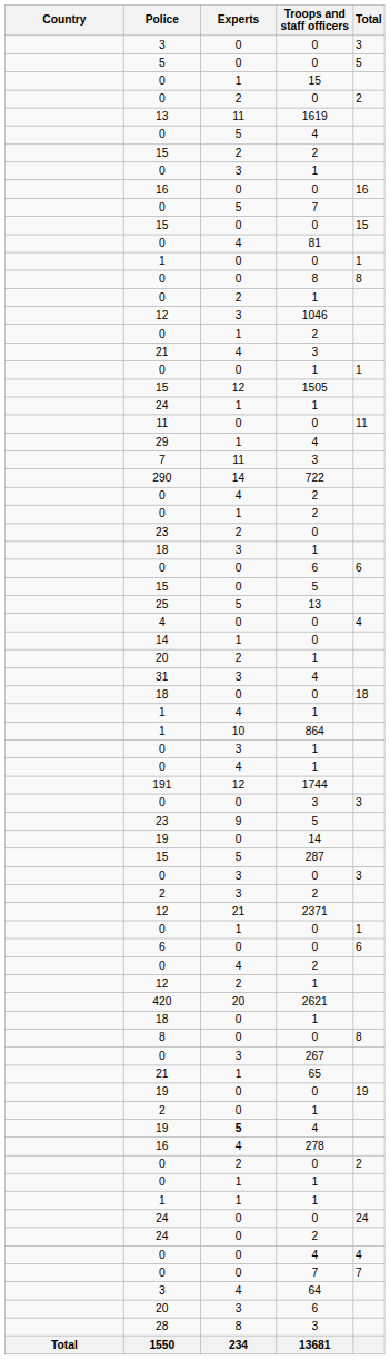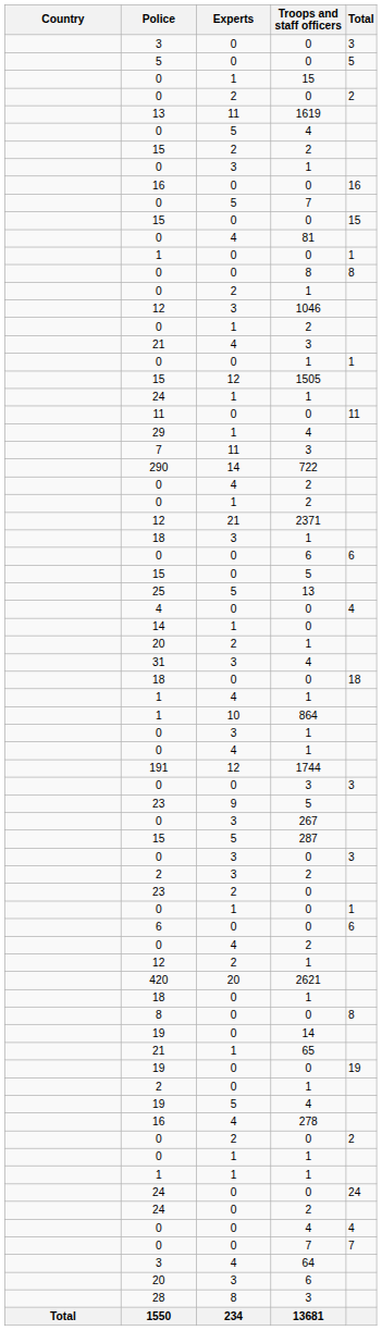 <table class="wikitable sortable col5right">
 <tr>
 <th scope="col" style="width:160px;">Country</th>
 <th scope="col" style="width:100px;">Police</th>
 <th scope="col" style="width:100px;">Experts</th>
 <th scope="col" style="width:100px;">Troops and staff officers</th>
 <th>Total</th>
 </tr>
 <tr>
 <td></td>
 <td align="center">3</td>
 <td align="center">0</td>
 <td align="center">0</td>
 <td>3</td>
 </tr>
 <tr>
 <td></td>
 <td align="center">5</td>
 <td align="center">0</td>
 <td align="center">0</td>
 <td>5</td>
 </tr>
 <tr>
 <td></td>
 <td align="center">0</td>
 <td align="center">1</td>
 <td align="center">15</td>
 <td></td>
 </tr>
 <tr>
 <td></td>
 <td align="center">0</td>
 <td align="center">2</td>
 <td align="center">0</td>
 <td>2</td>
 </tr>
 <tr>
 <td></td>
 <td align="center">13</td>
 <td align="center">11</td>
 <td align="center">1619</td>
 <td></td>
 </tr>
 <tr>
 <td></td>
 <td align="center">0</td>
 <td align="center">5</td>
 <td align="center">4</td>
 <td></td>
 </tr>
 <tr>
 <td></td>
 <td align="center">15</td>
 <td align="center">2</td>
 <td align="center">2</td>
 <td></td>
 </tr>
 <tr>
 <td></td>
 <td align="center">0</td>
 <td align="center">3</td>
 <td align="center">1</td>
 <td></td>
 </tr>
 <tr>
 <td></td>
 <td align="center">16</td>
 <td align="center">0</td>
 <td align="center">0</td>
 <td>16</td>
 </tr>
 <tr>
 <td></td>
 <td align="center">0</td>
 <td align="center">5</td>
 <td align="center">7</td>
 <td></td>
 </tr>
 <tr>
 <td></td>
 <td align="center">15</td>
 <td align="center">0</td>
 <td align="center">0</td>
 <td>15</td>
 </tr>
 <tr>
 <td></td>
 <td align="center">0</td>
 <td align="center">4</td>
 <td align="center">81</td>
 <td></td>
 </tr>
 <tr>
 <td></td>
 <td align="center">1</td>
 <td align="center">0</td>
 <td align="center">0</td>
 <td>1</td>
 </tr>
 <tr>
 <td></td>
 <td align="center">0</td>
 <td align="center">0</td>
 <td align="center">8</td>
 <td>8</td>
 </tr>
 <tr>
 <td></td>
 <td align="center">0</td>
 <td align="center">2</td>
 <td align="center">1</td>
 <td></td>
 </tr>
 <tr>
 <td></td>
 <td align="center">12</td>
 <td align="center">3</td>
 <td align="center">1046</td>
 <td></td>
 </tr>
 <tr>
 <td></td>
 <td align="center">0</td>
 <td align="center">1</td>
 <td align="center">2</td>
 <td></td>
 </tr>
 <tr>
 <td></td>
 <td align="center">21</td>
 <td align="center">4</td>
 <td align="center">3</td>
 <td></td>
 </tr>
 <tr>
 <td></td>
 <td align="center">0</td>
 <td align="center">0</td>
 <td align="center">1</td>
 <td>1</td>
 </tr>
 <tr>
 <td></td>
 <td align="center">15</td>
 <td align="center">12</td>
 <td align="center">1505</td>
 <td></td>
 </tr>
 <tr>
 <td></td>
 <td align="center">24</td>
 <td align="center">1</td>
 <td align="center">1</td>
 <td></td>
 </tr>
 <tr>
 <td></td>
 <td align="center">11</td>
 <td align="center">0</td>
 <td align="center">0</td>
 <td>11</td>
 </tr>
 <tr>
 <td></td>
 <td align="center">29</td>
 <td align="center">1</td>
 <td align="center">4</td>
 <td></td>
 </tr>
 <tr>
 <td></td>
 <td align="center">7</td>
 <td align="center">11</td>
 <td align="center">3</td>
 <td></td>
 </tr>
 <tr>
 <td></td>
 <td align="center">290</td>
 <td align="center">14</td>
 <td align="center">722</td>
 <td></td>
 </tr>
 <tr>
 <td></td>
 <td align="center">0</td>
 <td align="center">4</td>
 <td align="center">2</td>
 <td></td>
 </tr>
 <tr>
 <td></td>
 <td align="center">0</td>
 <td align="center">1</td>
 <td align="center">2</td>
 <td></td>
 </tr>
 <tr>
 <td></td>
-<td align="center">23</td>
-<td align="center">2</td>
-<td align="center">0</td>
+<td align="center">12</td>
+<td align="center">21</td>
+<td align="center">2371</td>
 <td></td>
 </tr>
 <tr>
 <td></td>
 <td align="center">18</td>
 <td align="center">3</td>
 <td align="center">1</td>
 <td></td>
 </tr>
 <tr>
 <td></td>
 <td align="center">0</td>
 <td align="center">0</td>
 <td align="center">6</td>
 <td>6</td>
 </tr>
 <tr>
 <td></td>
 <td align="center">15</td>
 <td align="center">0</td>
 <td align="center">5</td>
 <td></td>
 </tr>
 <tr>
 <td></td>
 <td align="center">25</td>
 <td align="center">5</td>
 <td align="center">13</td>
 <td></td>
 </tr>
 <tr>
 <td></td>
 <td align="center">4</td>
 <td align="center">0</td>
 <td align="center">0</td>
 <td>4</td>
 </tr>
 <tr>
 <td></td>
 <td align="center">14</td>
 <td align="center">1</td>
 <td align="center">0</td>
 <td></td>
 </tr>
 <tr>
 <td></td>
 <td align="center">20</td>
 <td align="center">2</td>
 <td align="center">1</td>
 <td></td>
 </tr>
 <tr>
 <td></td>
 <td align="center">31</td>
 <td align="center">3</td>
 <td align="center">4</td>
 <td></td>
 </tr>
 <tr>
 <td></td>
 <td align="center">18</td>
 <td align="center">0</td>
 <td align="center">0</td>
 <td>18</td>
 </tr>
 <tr>
 <td></td>
 <td align="center">1</td>
 <td align="center">4</td>
 <td align="center">1</td>
 <td></td>
 </tr>
 <tr>
 <td></td>
 <td align="center">1</td>
 <td align="center">10</td>
 <td align="center">864</td>
 <td></td>
 </tr>
 <tr>
 <td></td>
 <td align="center">0</td>
 <td align="center">3</td>
 <td align="center">1</td>
 <td></td>
 </tr>
 <tr>
 <td></td>
 <td align="center">0</td>
 <td align="center">4</td>
 <td align="center">1</td>
 <td></td>
 </tr>
 <tr>
 <td></td>
 <td align="center">191</td>
 <td align="center">12</td>
 <td align="center">1744</td>
 <td></td>
 </tr>
 <tr>
 <td></td>
 <td align="center">0</td>
 <td align="center">0</td>
 <td align="center">3</td>
 <td>3</td>
 </tr>
 <tr>
 <td></td>
 <td align="center">23</td>
 <td align="center">9</td>
 <td align="center">5</td>
 <td></td>
 </tr>
 <tr>
 <td></td>
-<td align="center">19</td>
 <td align="center">0</td>
-<td align="center">14</td>
+<td align="center">3</td>
+<td align="center">267</td>
 <td></td>
 </tr>
 <tr>
 <td></td>
 <td align="center">15</td>
 <td align="center">5</td>
 <td align="center">287</td>
 <td></td>
 </tr>
 <tr>
 <td></td>
 <td align="center">0</td>
 <td align="center">3</td>
 <td align="center">0</td>
 <td>3</td>
 </tr>
 <tr>
 <td></td>
 <td align="center">2</td>
 <td align="center">3</td>
 <td align="center">2</td>
 <td></td>
 </tr>
 <tr>
 <td></td>
-<td align="center">12</td>
-<td align="center">21</td>
-<td align="center">2371</td>
+<td align="center">23</td>
+<td align="center">2</td>
+<td align="center">0</td>
 <td></td>
 </tr>
 <tr>
 <td></td>
 <td align="center">0</td>
 <td align="center">1</td>
 <td align="center">0</td>
 <td>1</td>
 </tr>
 <tr>
 <td></td>
 <td align="center">6</td>
 <td align="center">0</td>
 <td align="center">0</td>
 <td>6</td>
 </tr>
 <tr>
 <td></td>
 <td align="center">0</td>
 <td align="center">4</td>
 <td align="center">2</td>
 <td></td>
 </tr>
 <tr>
 <td></td>
 <td align="center">12</td>
 <td align="center">2</td>
 <td align="center">1</td>
 <td></td>
 </tr>
 <tr>
 <td></td>
 <td align="center">420</td>
 <td align="center">20</td>
 <td align="center">2621</td>
 <td></td>
 </tr>
 <tr>
 <td></td>
 <td align="center">18</td>
 <td align="center">0</td>
 <td align="center">1</td>
 <td></td>
 </tr>
 <tr>
 <td></td>
 <td align="center">8</td>
 <td align="center">0</td>
 <td align="center">0</td>
 <td>8</td>
 </tr>
 <tr>
 <td></td>
+<td align="center">19</td>
 <td align="center">0</td>
-<td align="center">3</td>
-<td align="center">267</td>
+<td align="center">14</td>
 <td></td>
 </tr>
 <tr>
 <td></td>
 <td align="center">21</td>
 <td align="center">1</td>
 <td align="center">65</td>
 <td></td>
 </tr>
 <tr>
 <td></td>
 <td align="center">19</td>
 <td align="center">0</td>
 <td align="center">0</td>
 <td>19</td>
 </tr>
 <tr>
 <td></td>
 <td align="center">2</td>
 <td align="center">0</td>
 <td align="center">1</td>
 <td></td>
 </tr>
 <tr>
 <td></td>
 <td align="center">19</td>
-<td align="center"><strong>5</strong></td>
+<td align="center">5</td>
 <td align="center">4</td>
 <td></td>
 </tr>
 <tr>
 <td></td>
 <td align="center">16</td>
 <td align="center">4</td>
 <td align="center">278</td>
 <td></td>
 </tr>
 <tr>
 <td></td>
 <td align="center">0</td>
 <td align="center">2</td>
 <td align="center">0</td>
 <td>2</td>
 </tr>
 <tr>
 <td></td>
 <td align="center">0</td>
 <td align="center">1</td>
 <td align="center">1</td>
 <td></td>
 </tr>
 <tr>
 <td></td>
 <td align="center">1</td>
 <td align="center">1</td>
 <td align="center">1</td>
 <td></td>
 </tr>
 <tr>
 <td></td>
 <td align="center">24</td>
 <td align="center">0</td>
 <td align="center">0</td>
 <td>24</td>
 </tr>
 <tr>
 <td></td>
 <td align="center">24</td>
 <td align="center">0</td>
 <td align="center">2</td>
 <td></td>
 </tr>
 <tr>
 <td></td>
 <td align="center">0</td>
 <td align="center">0</td>
 <td align="center">4</td>
 <td>4</td>
 </tr>
 <tr>
 <td></td>
 <td align="center">0</td>
 <td align="center">0</td>
 <td align="center">7</td>
 <td>7</td>
 </tr>
 <tr>
 <td></td>
 <td align="center">3</td>
 <td align="center">4</td>
 <td align="center">64</td>
 <td></td>
 </tr>
 <tr>
 <td></td>
 <td align="center">20</td>
 <td align="center">3</td>
 <td align="center">6</td>
 <td></td>
 </tr>
 <tr>
 <td></td>
 <td align="center">28</td>
 <td align="center">8</td>
 <td align="center">3</td>
 <td></td>
 </tr>
 <tr>
 <th>Total</th>
 <th align="center">1550</th>
 <th align="center">234</th>
 <th align="center">13681</th>
 <th></th>
 </tr>
 </table>
